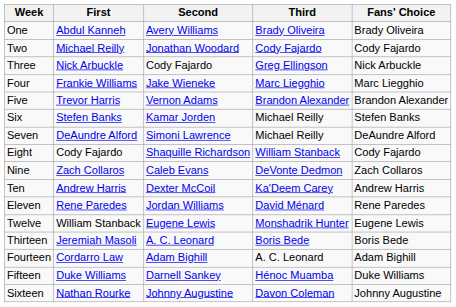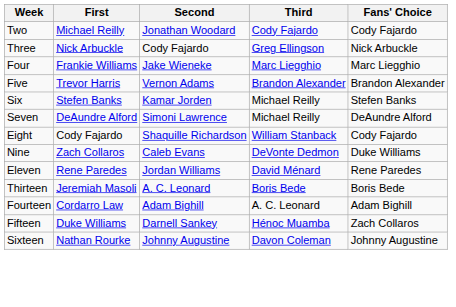 <table class="wikitable">
 <tr>
 <th>Week</th>
 <th>First</th>
 <th>Second</th>
 <th>Third</th>
 <th>Fans' Choice</th>
-</tr>
-<tr>
-<td>One</td>
-<td><a href='#'>Abdul Kanneh</a></td>
-<td><a href='#'>Avery Williams</a></td>
-<td><a href='#'>Brady Oliveira</a></td>
-<td>Brady Oliveira</td>
 </tr>
 <tr>
 <td>Two</td>
 <td><a href='#'>Michael Reilly</a></td>
 <td><a href='#'>Jonathan Woodard</a></td>
 <td><a href='#'>Cody Fajardo</a></td>
 <td>Cody Fajardo</td>
 </tr>
 <tr>
 <td>Three</td>
 <td><a href='#'>Nick Arbuckle</a></td>
 <td>Cody Fajardo</td>
 <td><a href='#'>Greg Ellingson</a></td>
 <td>Nick Arbuckle</td>
 </tr>
 <tr>
 <td>Four</td>
 <td><a href='#'>Frankie Williams</a></td>
 <td><a href='#'>Jake Wieneke</a></td>
 <td><a href='#'>Marc Liegghio</a></td>
 <td>Marc Liegghio</td>
 </tr>
 <tr>
 <td>Five</td>
 <td><a href='#'>Trevor Harris</a></td>
 <td><a href='#'>Vernon Adams</a></td>
 <td><a href='#'>Brandon Alexander</a></td>
 <td>Brandon Alexander</td>
 </tr>
 <tr>
 <td>Six</td>
 <td><a href='#'>Stefen Banks</a></td>
 <td><a href='#'>Kamar Jorden</a></td>
 <td>Michael Reilly</td>
 <td>Stefen Banks</td>
 </tr>
 <tr>
 <td>Seven</td>
 <td><a href='#'>DeAundre Alford</a></td>
 <td><a href='#'>Simoni Lawrence</a></td>
 <td>Michael Reilly</td>
 <td>DeAundre Alford</td>
 </tr>
 <tr>
 <td>Eight</td>
 <td>Cody Fajardo</td>
 <td><a href='#'>Shaquille Richardson</a></td>
 <td><a href='#'>William Stanback</a></td>
 <td>Cody Fajardo</td>
 </tr>
 <tr>
 <td>Nine</td>
 <td><a href='#'>Zach Collaros</a></td>
 <td><a href='#'>Caleb Evans</a></td>
 <td><a href='#'>DeVonte Dedmon</a></td>
-<td>Zach Collaros</td>
-</tr>
-<tr>
-<td>Ten</td>
-<td><a href='#'>Andrew Harris</a></td>
-<td><a href='#'>Dexter McCoil</a></td>
-<td><a href='#'>Ka'Deem Carey</a></td>
-<td>Andrew Harris</td>
+<td>Duke Williams</td>
 </tr>
 <tr>
 <td>Eleven</td>
 <td><a href='#'>Rene Paredes</a></td>
 <td><a href='#'>Jordan Williams</a></td>
 <td><a href='#'>David Ménard</a></td>
 <td>Rene Paredes</td>
-</tr>
-<tr>
-<td>Twelve</td>
-<td>William Stanback</td>
-<td><a href='#'>Eugene Lewis</a></td>
-<td><a href='#'>Monshadrik Hunter</a></td>
-<td>Eugene Lewis</td>
 </tr>
 <tr>
 <td>Thirteen</td>
 <td><a href='#'>Jeremiah Masoli</a></td>
 <td><a href='#'>A. C. Leonard</a></td>
 <td><a href='#'>Boris Bede</a></td>
 <td>Boris Bede</td>
 </tr>
 <tr>
 <td>Fourteen</td>
 <td><a href='#'>Cordarro Law</a></td>
 <td><a href='#'>Adam Bighill</a></td>
 <td>A. C. Leonard</td>
 <td>Adam Bighill</td>
 </tr>
 <tr>
 <td>Fifteen</td>
 <td><a href='#'>Duke Williams</a></td>
 <td><a href='#'>Darnell Sankey</a></td>
 <td><a href='#'>Hénoc Muamba</a></td>
-<td>Duke Williams</td>
+<td>Zach Collaros</td>
 </tr>
 <tr>
 <td>Sixteen</td>
 <td><a href='#'>Nathan Rourke</a></td>
 <td><a href='#'>Johnny Augustine</a></td>
 <td><a href='#'>Davon Coleman</a></td>
 <td>Johnny Augustine</td>
 </tr>
 </table>
